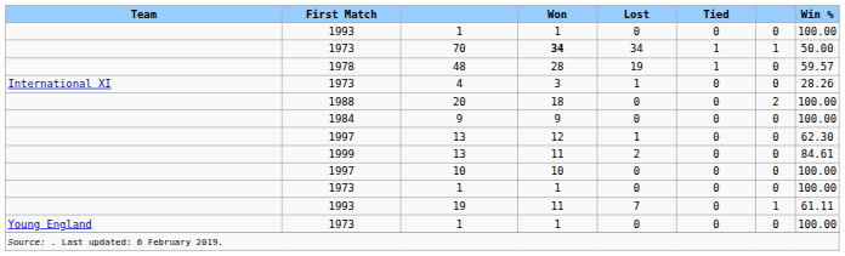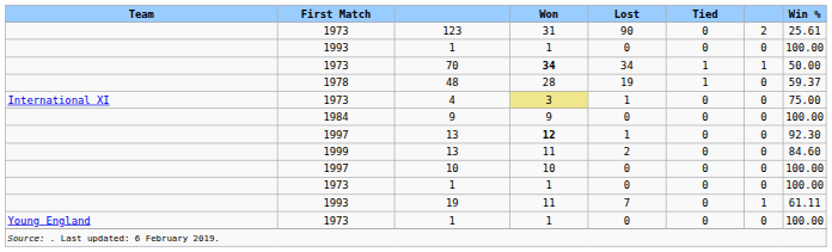 <table class="wikitable sortable"  style="text-align:center; width:80%;">
 <tr style="background:#9cf;">
 <th scope="col" style="background:#9cf; width:35%;">Team</th>
 <th scope="col" style="background:#9cf; width:15%;">First Match</th>
 <th scope="col" style="background:#9cf; width:15%;"></th>
 <th scope="col" style="background:#9cf; width:10%;">Won</th>
 <th scope="col" style="background:#9cf; width:10%;">Lost</th>
 <th scope="col" style="background:#9cf; width:10%;">Tied</th>
 <th scope="col" style="background:#9cf; width:10%;"></th>
 <th scope="col" style="background:#9cf; width:10%;">Win %</th>
+</tr>
+<tr>
+<td style="text-align:left;"></td>
+<td>1973</td>
+<td>123</td>
+<td>31</td>
+<td>90</td>
+<td>0</td>
+<td>2</td>
+<td>25.61</td>
 </tr>
 <tr>
 <td style="text-align:left;"></td>
 <td>1993</td>
 <td>1</td>
 <td>1</td>
 <td>0</td>
 <td>0</td>
 <td>0</td>
 <td>100.00</td>
 </tr>
 <tr>
 <td style="text-align:left;"></td>
 <td>1973</td>
 <td>70</td>
 <td><strong>34</strong></td>
 <td>34</td>
 <td>1</td>
 <td>1</td>
 <td>50.00</td>
 </tr>
 <tr>
 <td style="text-align:left;"></td>
 <td>1978</td>
 <td>48</td>
 <td>28</td>
 <td>19</td>
 <td>1</td>
 <td>0</td>
-<td>59.57</td>
+<td>59.37</td>
 </tr>
 <tr>
 <td style="text-align:left;"><a href='#'>International XI</a></td>
 <td>1973</td>
 <td>4</td>
-<td>3</td>
+<td style="background: khaki;">3</td>
 <td>1</td>
 <td>0</td>
 <td>0</td>
-<td>28.26</td>
-</tr>
-<tr>
-<td style="text-align:left;"></td>
-<td>1988</td>
-<td>20</td>
-<td>18</td>
-<td>0</td>
-<td>0</td>
-<td>2</td>
-<td>100.00</td>
+<td>75.00</td>
 </tr>
 <tr>
 <td style="text-align:left;"></td>
 <td>1984</td>
 <td>9</td>
 <td>9</td>
 <td>0</td>
 <td>0</td>
 <td>0</td>
 <td>100.00</td>
 </tr>
 <tr>
 <td style="text-align:left;"></td>
 <td>1997</td>
 <td>13</td>
-<td>12</td>
+<td><strong>12</strong></td>
 <td>1</td>
 <td>0</td>
 <td>0</td>
-<td>62.30</td>
+<td>92.30</td>
 </tr>
 <tr>
 <td style="text-align:left;"></td>
 <td>1999</td>
 <td>13</td>
 <td>11</td>
 <td>2</td>
 <td>0</td>
 <td>0</td>
-<td>84.61</td>
+<td>84.60</td>
 </tr>
 <tr>
 <td style="text-align:left;"></td>
 <td>1997</td>
 <td>10</td>
 <td>10</td>
 <td>0</td>
 <td>0</td>
 <td>0</td>
 <td>100.00</td>
 </tr>
 <tr>
 <td style="text-align:left;"></td>
 <td>1973</td>
 <td>1</td>
 <td>1</td>
 <td>0</td>
 <td>0</td>
 <td>0</td>
 <td>100.00</td>
 </tr>
 <tr>
 <td style="text-align:left;"></td>
 <td>1993</td>
 <td>19</td>
 <td>11</td>
 <td>7</td>
 <td>0</td>
 <td>1</td>
 <td>61.11</td>
 </tr>
 <tr>
 <td style="text-align:left;"><a href='#'>Young England</a></td>
 <td>1973</td>
 <td>1</td>
 <td>1</td>
 <td>0</td>
 <td>0</td>
 <td>0</td>
 <td>100.00</td>
 </tr>
 <tr>
 </tr>
 <tr style="text-align:left">
 <td colspan="8"><small><em>Source: .</em> Last updated: 6 February 2019.</small></td>
 </tr>
 </table>
